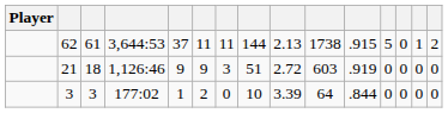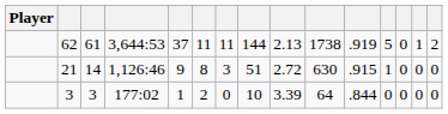 <table class="wikitable sortable" style="text-align:center;">
 <tr>
 <th>Player</th>
 <th></th>
 <th></th>
 <th></th>
 <th></th>
 <th></th>
 <th></th>
 <th></th>
 <th></th>
 <th></th>
 <th></th>
 <th></th>
 <th></th>
 <th></th>
 <th></th>
 </tr>
 <tr>
 <td></td>
 <td>62</td>
 <td>61</td>
 <td>3,644:53</td>
 <td>37</td>
 <td>11</td>
 <td>11</td>
 <td>144</td>
 <td>2.13</td>
 <td>1738</td>
-<td>.915</td>
+<td>.919</td>
 <td>5</td>
 <td>0</td>
 <td>1</td>
 <td>2</td>
 </tr>
 <tr>
 <td></td>
 <td>21</td>
-<td>18</td>
+<td>14</td>
 <td>1,126:46</td>
 <td>9</td>
-<td>9</td>
+<td>8</td>
 <td>3</td>
 <td>51</td>
 <td>2.72</td>
-<td>603</td>
-<td>.919</td>
-<td>0</td>
+<td>630</td>
+<td>.915</td>
+<td>1</td>
 <td>0</td>
 <td>0</td>
 <td>0</td>
 </tr>
 <tr>
 <td></td>
 <td>3</td>
 <td>3</td>
 <td>177:02</td>
 <td>1</td>
 <td>2</td>
 <td>0</td>
 <td>10</td>
 <td>3.39</td>
 <td>64</td>
 <td>.844</td>
 <td>0</td>
 <td>0</td>
 <td>0</td>
 <td>0</td>
 </tr>
 </table>
